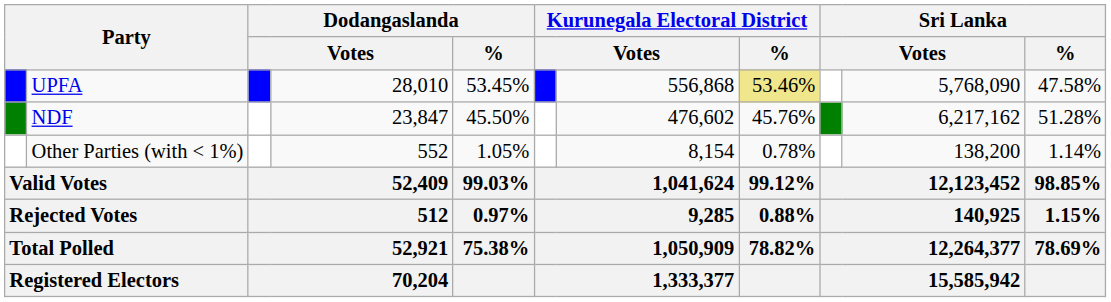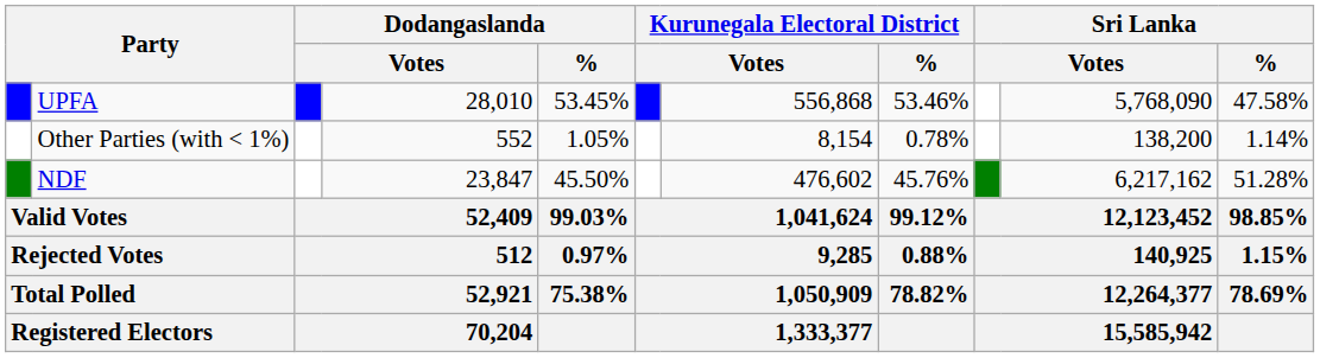 <table class="wikitable">
 <tr>
 <th colspan="2" width="144px"rowspan="2">Party</th>
 <th colspan="3" width="216px">Dodangaslanda</th>
 <th colspan="3" width="216px"><a href='#'>Kurunegala Electoral District</a></th>
 <th colspan="3" width="216px">Sri Lanka</th>
 </tr>
 <tr>
 <th colspan="2" width="144px">Votes</th>
 <th>%</th>
 <th colspan="2" width="144px">Votes</th>
 <th>%</th>
 <th colspan="2" width="144px">Votes</th>
 <th>%</th>
 </tr>
 <tr>
 <td style="background-color:blue;" width="10px"></td>
 <td style="text-align:left;"><a href='#'>UPFA</a></td>
 <td style="background-color:blue;" width="10px"></td>
 <td style="text-align:right;">28,010</td>
 <td style="text-align:right;">53.45%</td>
 <td style="background-color:blue;" width="10px"></td>
 <td style="text-align:right;">556,868</td>
-<td style="background: khaki; text-align:right;">53.46%</td>
+<td style="text-align:right;">53.46%</td>
 <td style="background-color:white;" width="10px"></td>
 <td style="text-align:right;">5,768,090</td>
 <td style="text-align:right;">47.58%</td>
+</tr>
+<tr>
+<td style="background-color:white;" width="10px"></td>
+<td style="text-align:left;">Other Parties (with < 1%)</td>
+<td style="background-color:white;" width="10px"></td>
+<td style="text-align:right;">552</td>
+<td style="text-align:right;">1.05%</td>
+<td style="background-color:white;" width="10px"></td>
+<td style="text-align:right;">8,154</td>
+<td style="text-align:right;">0.78%</td>
+<td style="background-color:white;" width="10px"></td>
+<td style="text-align:right;">138,200</td>
+<td style="text-align:right;">1.14%</td>
 </tr>
 <tr>
 <td style="background-color:green;" width="10px"></td>
 <td style="text-align:left;"><a href='#'>NDF</a></td>
 <td style="background-color:white;" width="10px"></td>
 <td style="text-align:right;">23,847</td>
 <td style="text-align:right;">45.50%</td>
 <td style="background-color:white;" width="10px"></td>
 <td style="text-align:right;">476,602</td>
 <td style="text-align:right;">45.76%</td>
 <td style="background-color:green;" width="10px"></td>
 <td style="text-align:right;">6,217,162</td>
 <td style="text-align:right;">51.28%</td>
-</tr>
-<tr>
-<td style="background-color:white;" width="10px"></td>
-<td style="text-align:left;">Other Parties (with < 1%)</td>
-<td style="background-color:white;" width="10px"></td>
-<td style="text-align:right;">552</td>
-<td style="text-align:right;">1.05%</td>
-<td style="background-color:white;" width="10px"></td>
-<td style="text-align:right;">8,154</td>
-<td style="text-align:right;">0.78%</td>
-<td style="background-color:white;" width="10px"></td>
-<td style="text-align:right;">138,200</td>
-<td style="text-align:right;">1.14%</td>
 </tr>
 <tr>
 <th colspan="2" width="144px"style="text-align:left;">Valid Votes</th>
 <th style="text-align:right;"colspan="2" width="144px">52,409</th>
 <th style="text-align:right;">99.03%</th>
 <th style="text-align:right;"colspan="2" width="144px">1,041,624</th>
 <th style="text-align:right;">99.12%</th>
 <th style="text-align:right;"colspan="2" width="144px">12,123,452</th>
 <th style="text-align:right;">98.85%</th>
 </tr>
 <tr>
 <th colspan="2" width="144px"style="text-align:left;">Rejected Votes</th>
 <th style="text-align:right;"colspan="2" width="144px">512</th>
 <th style="text-align:right;">0.97%</th>
 <th style="text-align:right;"colspan="2" width="144px">9,285</th>
 <th style="text-align:right;">0.88%</th>
 <th style="text-align:right;"colspan="2" width="144px">140,925</th>
 <th style="text-align:right;">1.15%</th>
 </tr>
 <tr>
 <th colspan="2" width="144px"style="text-align:left;">Total Polled</th>
 <th style="text-align:right;"colspan="2" width="144px">52,921</th>
 <th style="text-align:right;">75.38%</th>
 <th style="text-align:right;"colspan="2" width="144px">1,050,909</th>
 <th style="text-align:right;">78.82%</th>
 <th style="text-align:right;"colspan="2" width="144px">12,264,377</th>
 <th style="text-align:right;">78.69%</th>
 </tr>
 <tr>
 <th colspan="2" width="144px"style="text-align:left;">Registered Electors</th>
 <th style="text-align:right;"colspan="2" width="144px">70,204</th>
 <th></th>
 <th style="text-align:right;"colspan="2" width="144px">1,333,377</th>
 <th></th>
 <th style="text-align:right;"colspan="2" width="144px">15,585,942</th>
 <th></th>
 </tr>
 </table>
